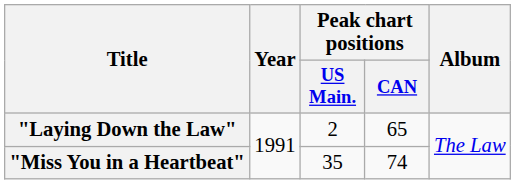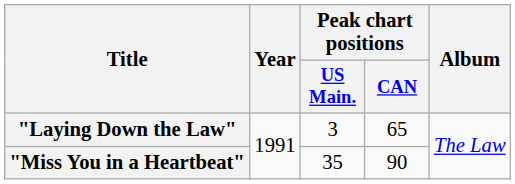 <table class="wikitable plainrowheaders">
 <tr>
 <th scope="col" rowspan="2">Title</th>
 <th scope="col" rowspan="2">Year</th>
 <th scope="col" colspan="2">Peak chart positions</th>
 <th scope="col" rowspan="2">Album</th>
 </tr>
 <tr>
 <th scope="col" style="width:3em; font-size:90%"><a href='#'>US<br>Main.</a></th>
 <th scope="col" style="width:3em; font-size:90%"><a href='#'>CAN</a></th>
 </tr>
 <tr>
 <th scope="row">"Laying Down the Law"</th>
 <td rowspan="2">1991</td>
-<td align=center>2<br></td>
+<td align=center>3<br></td>
 <td align=center>65<br></td>
 <td rowspan="2"><em><a href='#'>The Law</a></em></td>
 </tr>
 <tr>
 <th scope="row">"Miss You in a Heartbeat"</th>
 <td align=center>35<br></td>
-<td align=center>74<br></td>
+<td align=center>90<br></td>
 </tr>
 </table>
